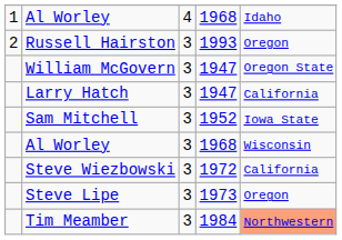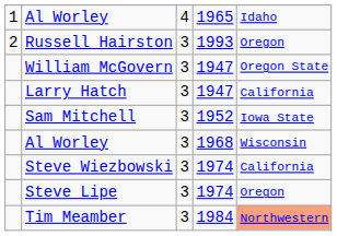 <table class="wikitable">
 <tr>
 </tr>
 <tr>
 <td>1</td>
 <td><a href='#'>Al Worley</a></td>
 <td>4</td>
-<td><a href='#'>1968</a></td>
+<td><a href='#'>1965</a></td>
 <td style="font-size:80%;"><a href='#'>Idaho</a></td>
 </tr>
 <tr>
 <td>2</td>
 <td><a href='#'>Russell Hairston</a></td>
 <td>3</td>
 <td><a href='#'>1993</a></td>
 <td style="font-size:80%;"><a href='#'>Oregon</a></td>
 </tr>
 <tr>
 <td></td>
 <td><a href='#'>William McGovern</a></td>
 <td>3</td>
 <td><a href='#'>1947</a></td>
 <td style="font-size:80%;"><a href='#'>Oregon State</a></td>
 </tr>
 <tr>
 <td></td>
 <td><a href='#'>Larry Hatch</a></td>
 <td>3</td>
 <td><a href='#'>1947</a></td>
 <td style="font-size:80%;"><a href='#'>California</a></td>
 </tr>
 <tr>
 <td></td>
 <td><a href='#'>Sam Mitchell</a></td>
 <td>3</td>
 <td><a href='#'>1952</a></td>
 <td style="font-size:80%;"><a href='#'>Iowa State</a></td>
 </tr>
 <tr>
 <td></td>
 <td><a href='#'>Al Worley</a></td>
 <td>3</td>
 <td><a href='#'>1968</a></td>
 <td style="font-size:80%;"><a href='#'>Wisconsin</a></td>
 </tr>
 <tr>
 <td></td>
 <td><a href='#'>Steve Wiezbowski</a></td>
 <td>3</td>
-<td><a href='#'>1972</a></td>
+<td><a href='#'>1974</a></td>
 <td style="font-size:80%;"><a href='#'>California</a></td>
 </tr>
 <tr>
 <td></td>
 <td><a href='#'>Steve Lipe</a></td>
 <td>3</td>
-<td><a href='#'>1973</a></td>
+<td><a href='#'>1974</a></td>
 <td style="font-size:80%;"><a href='#'>Oregon</a></td>
 </tr>
 <tr>
 <td></td>
 <td><a href='#'>Tim Meamber</a></td>
 <td>3</td>
 <td><a href='#'>1984</a></td>
 <td style="background: lightsalmon; font-size:80%;"><a href='#'>Northwestern</a></td>
 </tr>
 </table>
